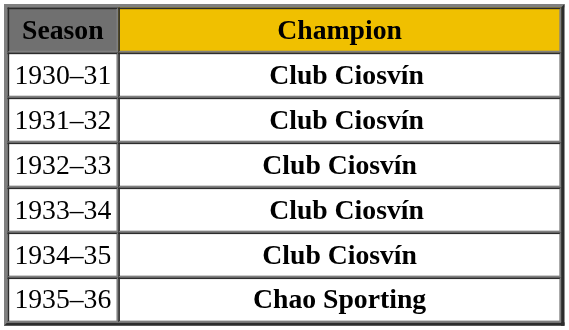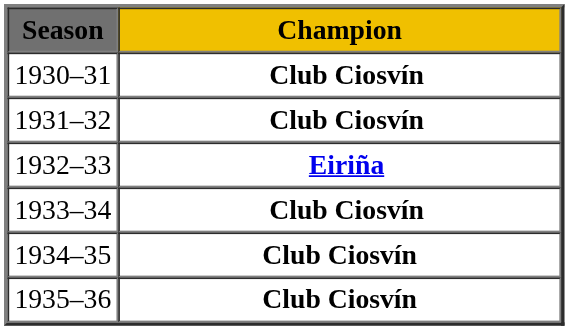 <table style = align="left" border="2" cellpadding="3" cellspacing="0" class="bonita" style="margin: 0.5em 0.5em 0.5em 1em; padding: 0.5em; background: #f9f9f9; border: 1px #aaa solid; border-collapse: collapse; font-size: 95%;">
 <tr>
 <th width=20% style="background:#707070;">Season</th>
 <th width=80% style="background:#F0C000;">Champion</th>
 </tr>
 <tr align="center">
 <td>1930–31</td>
 <td>  <strong>Club Ciosvín</strong></td>
 </tr>
 <tr align="center">
 <td>1931–32</td>
 <td>  <strong>Club Ciosvín</strong></td>
 </tr>
 <tr align="center">
 <td>1932–33</td>
-<td><strong>Club Ciosvín</strong></td>
+<td>  <strong><a href='#'>Eiriña</a></strong></td>
 </tr>
 <tr align="center">
 <td>1933–34</td>
 <td>  <strong>Club Ciosvín</strong></td>
 </tr>
 <tr align="center">
 <td>1934–35</td>
 <td><strong>Club Ciosvín</strong></td>
 </tr>
 <tr align="center">
 <td>1935–36</td>
-<td><strong>Chao Sporting</strong></td>
+<td><strong>Club Ciosvín</strong></td>
 </tr>
 </table>
